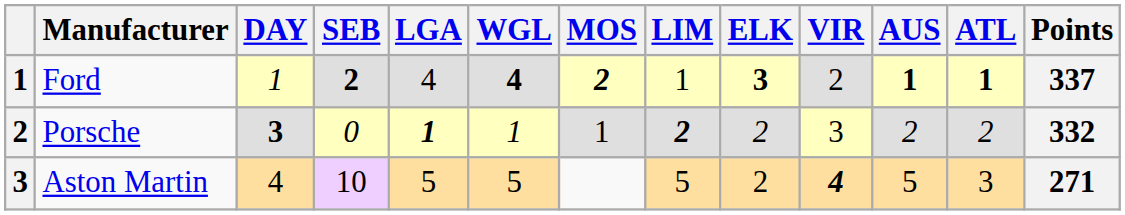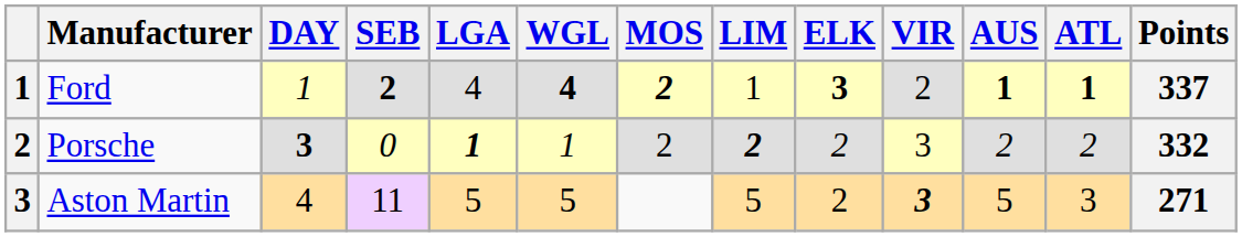 <table class="wikitable" style="font-size:85%; text-align:center">
 <tr style="background:#f9f9f9; vertical-align:top;">
 <th valign=middle></th>
 <th valign=middle>Manufacturer</th>
 <th><a href='#'>DAY</a></th>
 <th><a href='#'>SEB</a></th>
 <th><a href='#'>LGA</a></th>
 <th><a href='#'>WGL</a></th>
 <th><a href='#'>MOS</a></th>
 <th><a href='#'>LIM</a></th>
 <th><a href='#'>ELK</a></th>
 <th><a href='#'>VIR</a></th>
 <th><a href='#'>AUS</a></th>
 <th><a href='#'>ATL</a></th>
 <th valign=middle>Points</th>
 </tr>
 <tr>
 <th>1</th>
 <td align=left><a href='#'>Ford</a></td>
 <td style="background:#ffffbf;"><em>1</em></td>
 <td style="background:#dfdfdf;"><strong>2</strong></td>
 <td style="background:#dfdfdf;">4</td>
 <td style="background:#dfdfdf;"><strong>4</strong></td>
 <td style="background:#ffffbf;"><strong><em>2</em></strong></td>
 <td style="background:#ffffbf;">1</td>
 <td style="background:#ffffbf;"><strong>3</strong></td>
 <td style="background:#dfdfdf;">2</td>
 <td style="background:#ffffbf;"><strong>1</strong></td>
 <td style="background:#ffffbf;"><strong>1</strong></td>
 <th>337</th>
 </tr>
 <tr>
 <th>2</th>
 <td align=left><a href='#'>Porsche</a></td>
 <td style="background:#dfdfdf;"><strong>3</strong></td>
 <td style="background:#ffffbf;"><em>0</em></td>
 <td style="background:#ffffbf;"><strong><em>1</em></strong></td>
 <td style="background:#ffffbf;"><em>1</em></td>
-<td style="background:#dfdfdf;">1</td>
+<td style="background:#dfdfdf;">2</td>
 <td style="background:#dfdfdf;"><strong><em>2</em></strong></td>
 <td style="background:#dfdfdf;"><em>2</em></td>
 <td style="background:#ffffbf;">3</td>
 <td style="background:#dfdfdf;"><em>2</em></td>
 <td style="background:#dfdfdf;"><em>2</em></td>
 <th>332</th>
 </tr>
 <tr>
 <th>3</th>
 <td align=left><a href='#'>Aston Martin</a></td>
 <td style="background:#ffdf9f;">4</td>
-<td style="background:#efcfff;">10</td>
+<td style="background:#efcfff;">11</td>
 <td style="background:#ffdf9f;">5</td>
 <td style="background:#ffdf9f;">5</td>
 <td></td>
 <td style="background:#ffdf9f;">5</td>
 <td style="background:#ffdf9f;">2</td>
-<td style="background:#ffdf9f;"><strong><em>4</em></strong></td>
+<td style="background:#ffdf9f;"><strong><em>3</em></strong></td>
 <td style="background:#ffdf9f;">5</td>
 <td style="background:#ffdf9f;">3</td>
 <th>271</th>
 </tr>
 </table>
